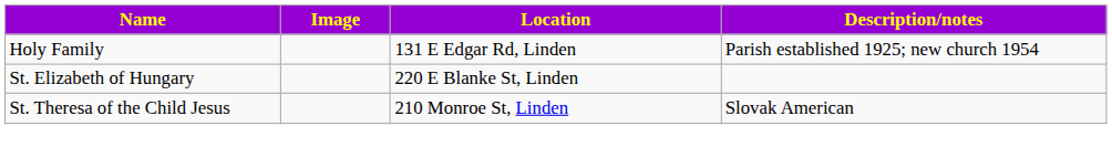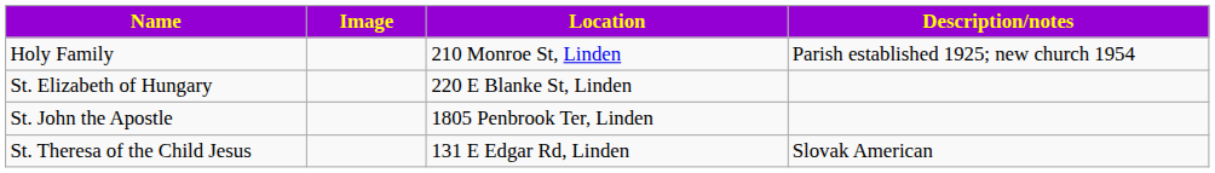 <table class="wikitable sortable" style="width:75%">
 <tr>
 <th style="background:darkviolet; color:yellow;" width="25%"><strong>Name</strong></th>
 <th style="background:darkviolet; color:yellow;" width="10%"><strong>Image</strong></th>
 <th style="background:darkviolet; color:yellow;" width="30%"><strong>Location</strong></th>
 <th style="background:darkviolet; color:yellow;" width="35%"><strong>Description/notes</strong></th>
 </tr>
 <tr>
 <td>Holy Family</td>
 <td></td>
-<td>131 E Edgar Rd, Linden</td>
+<td>210 Monroe St, <a href='#'>Linden</a></td>
 <td>Parish established 1925; new church 1954</td>
 </tr>
 <tr>
 <td>St. Elizabeth of Hungary</td>
 <td></td>
 <td>220 E Blanke St, Linden</td>
 <td></td>
 </tr>
 <tr>
+<td>St. John the Apostle</td>
+<td></td>
+<td>1805 Penbrook Ter, Linden</td>
+<td></td>
+</tr>
+<tr>
 <td>St. Theresa of the Child Jesus</td>
 <td></td>
-<td>210 Monroe St, <a href='#'>Linden</a></td>
+<td>131 E Edgar Rd, Linden</td>
 <td>Slovak American</td>
 </tr>
 </table>
